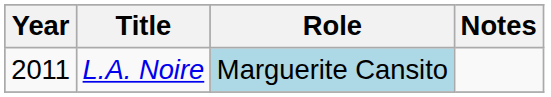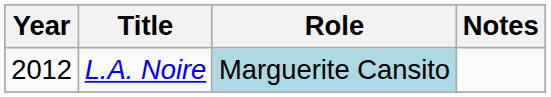 <table class="wikitable sortable">
 <tr>
 <th>Year</th>
 <th>Title</th>
 <th>Role</th>
 <th class="unsortable">Notes</th>
 </tr>
 <tr>
-<td>2011</td>
+<td>2012</td>
 <td><em><a href='#'>L.A. Noire</a></em></td>
 <td style="background: lightblue;">Marguerite Cansito</td>
 <td></td>
 </tr>
 </table>
